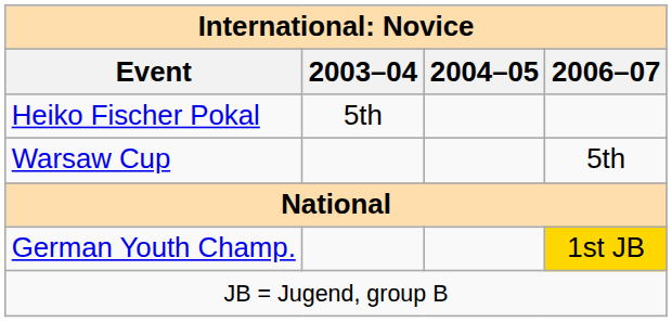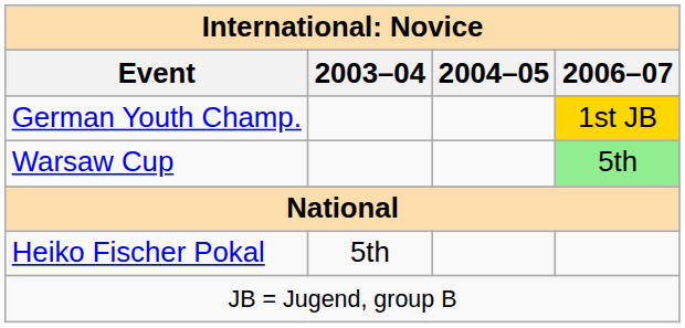 <table class="wikitable" style="text-align:center">
 <tr>
 <th style="background-color: #ffdead; " colspan=4 align=center>International: Novice</th>
 </tr>
 <tr>
 <th>Event</th>
 <th>2003–04</th>
 <th>2004–05</th>
 <th>2006–07</th>
 </tr>
 <tr>
+<td align=left><a href='#'>German Youth Champ.</a></td>
+<td></td>
+<td></td>
+<td bgcolor=gold>1st JB</td>
+</tr>
+<tr>
+<td align=left><a href='#'>Warsaw Cup</a></td>
+<td></td>
+<td></td>
+<td style="background: lightgreen;">5th</td>
+</tr>
+<tr>
+<th style="background-color: #ffdead; " colspan=4 align=center>National</th>
+</tr>
+<tr>
 <td align=left><a href='#'>Heiko Fischer Pokal</a></td>
 <td>5th</td>
 <td></td>
 <td></td>
 </tr>
 <tr>
-<td align=left><a href='#'>Warsaw Cup</a></td>
-<td></td>
-<td></td>
-<td>5th</td>
-</tr>
-<tr>
-<th style="background-color: #ffdead; " colspan=4 align=center>National</th>
-</tr>
-<tr>
-<td align=left><a href='#'>German Youth Champ.</a></td>
-<td></td>
-<td></td>
-<td bgcolor=gold>1st JB</td>
-</tr>
-<tr>
 <td colspan=4 align=center><small> JB = Jugend, group B </small></td>
 </tr>
 </table>
